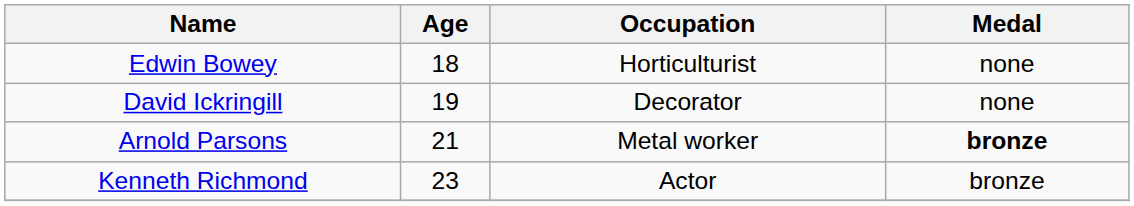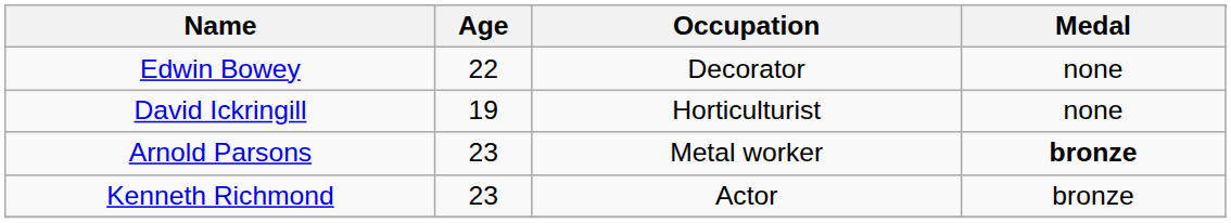 <table class="wikitable" style="text-align: center">
 <tr>
 <th width=250>Name</th>
 <th width=50>Age</th>
 <th width=250>Occupation</th>
 <th width=150>Medal</th>
 </tr>
 <tr>
 <td><a href='#'>Edwin Bowey</a></td>
-<td>18</td>
-<td>Horticulturist</td>
+<td>22</td>
+<td>Decorator</td>
 <td>none</td>
 </tr>
 <tr>
 <td><a href='#'>David Ickringill</a></td>
 <td>19</td>
-<td>Decorator</td>
+<td>Horticulturist</td>
 <td>none</td>
 </tr>
 <tr>
 <td><a href='#'>Arnold Parsons</a></td>
-<td>21</td>
+<td>23</td>
 <td>Metal worker</td>
 <td><strong>bronze</strong></td>
 </tr>
 <tr>
 <td><a href='#'>Kenneth Richmond</a></td>
 <td>23</td>
 <td>Actor</td>
 <td>bronze</td>
 </tr>
 <tr>
 </tr>
 </table>
